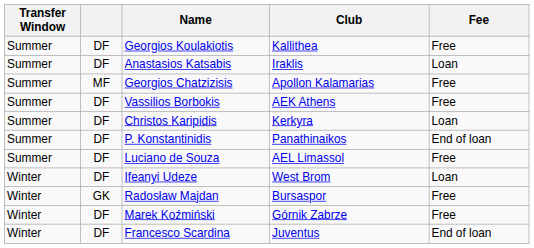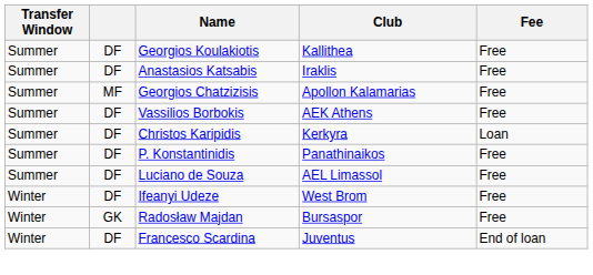 <table class="wikitable plainrowheaders">
 <tr>
 <th scope="col" style="width:6em;">Transfer Window</th>
 <th scope="col" style="width:3em;"></th>
 <th scope="col" style="width:12em;">Name</th>
 <th scope="col" style="width:13em;">Club</th>
 <th scope="col" style="width:8em;">Fee</th>
 </tr>
 <tr>
 <td>Summer</td>
 <td align="center">DF</td>
 <td> <a href='#'>Georgios Koulakiotis</a></td>
 <td> <a href='#'>Kallithea</a></td>
 <td>Free</td>
 </tr>
 <tr>
 <td>Summer</td>
 <td align="center">DF</td>
 <td> <a href='#'>Anastasios Katsabis</a></td>
 <td> <a href='#'>Iraklis</a></td>
-<td>Loan</td>
+<td>Free</td>
 </tr>
 <tr>
 <td>Summer</td>
 <td align="center">MF</td>
 <td> <a href='#'>Georgios Chatzizisis</a></td>
 <td> <a href='#'>Apollon Kalamarias</a></td>
 <td>Free</td>
 </tr>
 <tr>
 <td>Summer</td>
 <td align="center">DF</td>
 <td> <a href='#'>Vassilios Borbokis</a></td>
 <td> <a href='#'>AEK Athens</a></td>
 <td>Free</td>
 </tr>
 <tr>
 <td>Summer</td>
 <td align="center">DF</td>
 <td> <a href='#'>Christos Karipidis</a></td>
 <td> <a href='#'>Kerkyra</a></td>
 <td>Loan</td>
 </tr>
 <tr>
 <td>Summer</td>
 <td align="center">DF</td>
 <td> <a href='#'>P. Konstantinidis</a></td>
 <td> <a href='#'>Panathinaikos</a></td>
-<td>End of loan</td>
+<td>Free</td>
 </tr>
 <tr>
 <td>Summer</td>
 <td align="center">DF</td>
 <td> <a href='#'>Luciano de Souza</a></td>
 <td> <a href='#'>AEL Limassol</a></td>
 <td>Free</td>
 </tr>
 <tr>
 <td>Winter</td>
 <td align="center">DF</td>
 <td> <a href='#'>Ifeanyi Udeze</a></td>
 <td> <a href='#'>West Brom</a></td>
-<td>Loan</td>
+<td>Free</td>
 </tr>
 <tr>
 <td>Winter</td>
 <td align="center">GK</td>
 <td> <a href='#'>Radosław Majdan</a></td>
 <td> <a href='#'>Bursaspor</a></td>
 <td>Free</td>
 </tr>
 <tr>
 <td>Winter</td>
 <td align="center">DF</td>
-<td> <a href='#'>Marek Koźmiński</a></td>
-<td> <a href='#'>Górnik Zabrze</a></td>
-<td>Free</td>
-</tr>
-<tr>
-<td>Winter</td>
-<td align="center">DF</td>
 <td> <a href='#'>Francesco Scardina</a></td>
 <td> <a href='#'>Juventus</a></td>
 <td>End of loan</td>
 </tr>
 </table>
